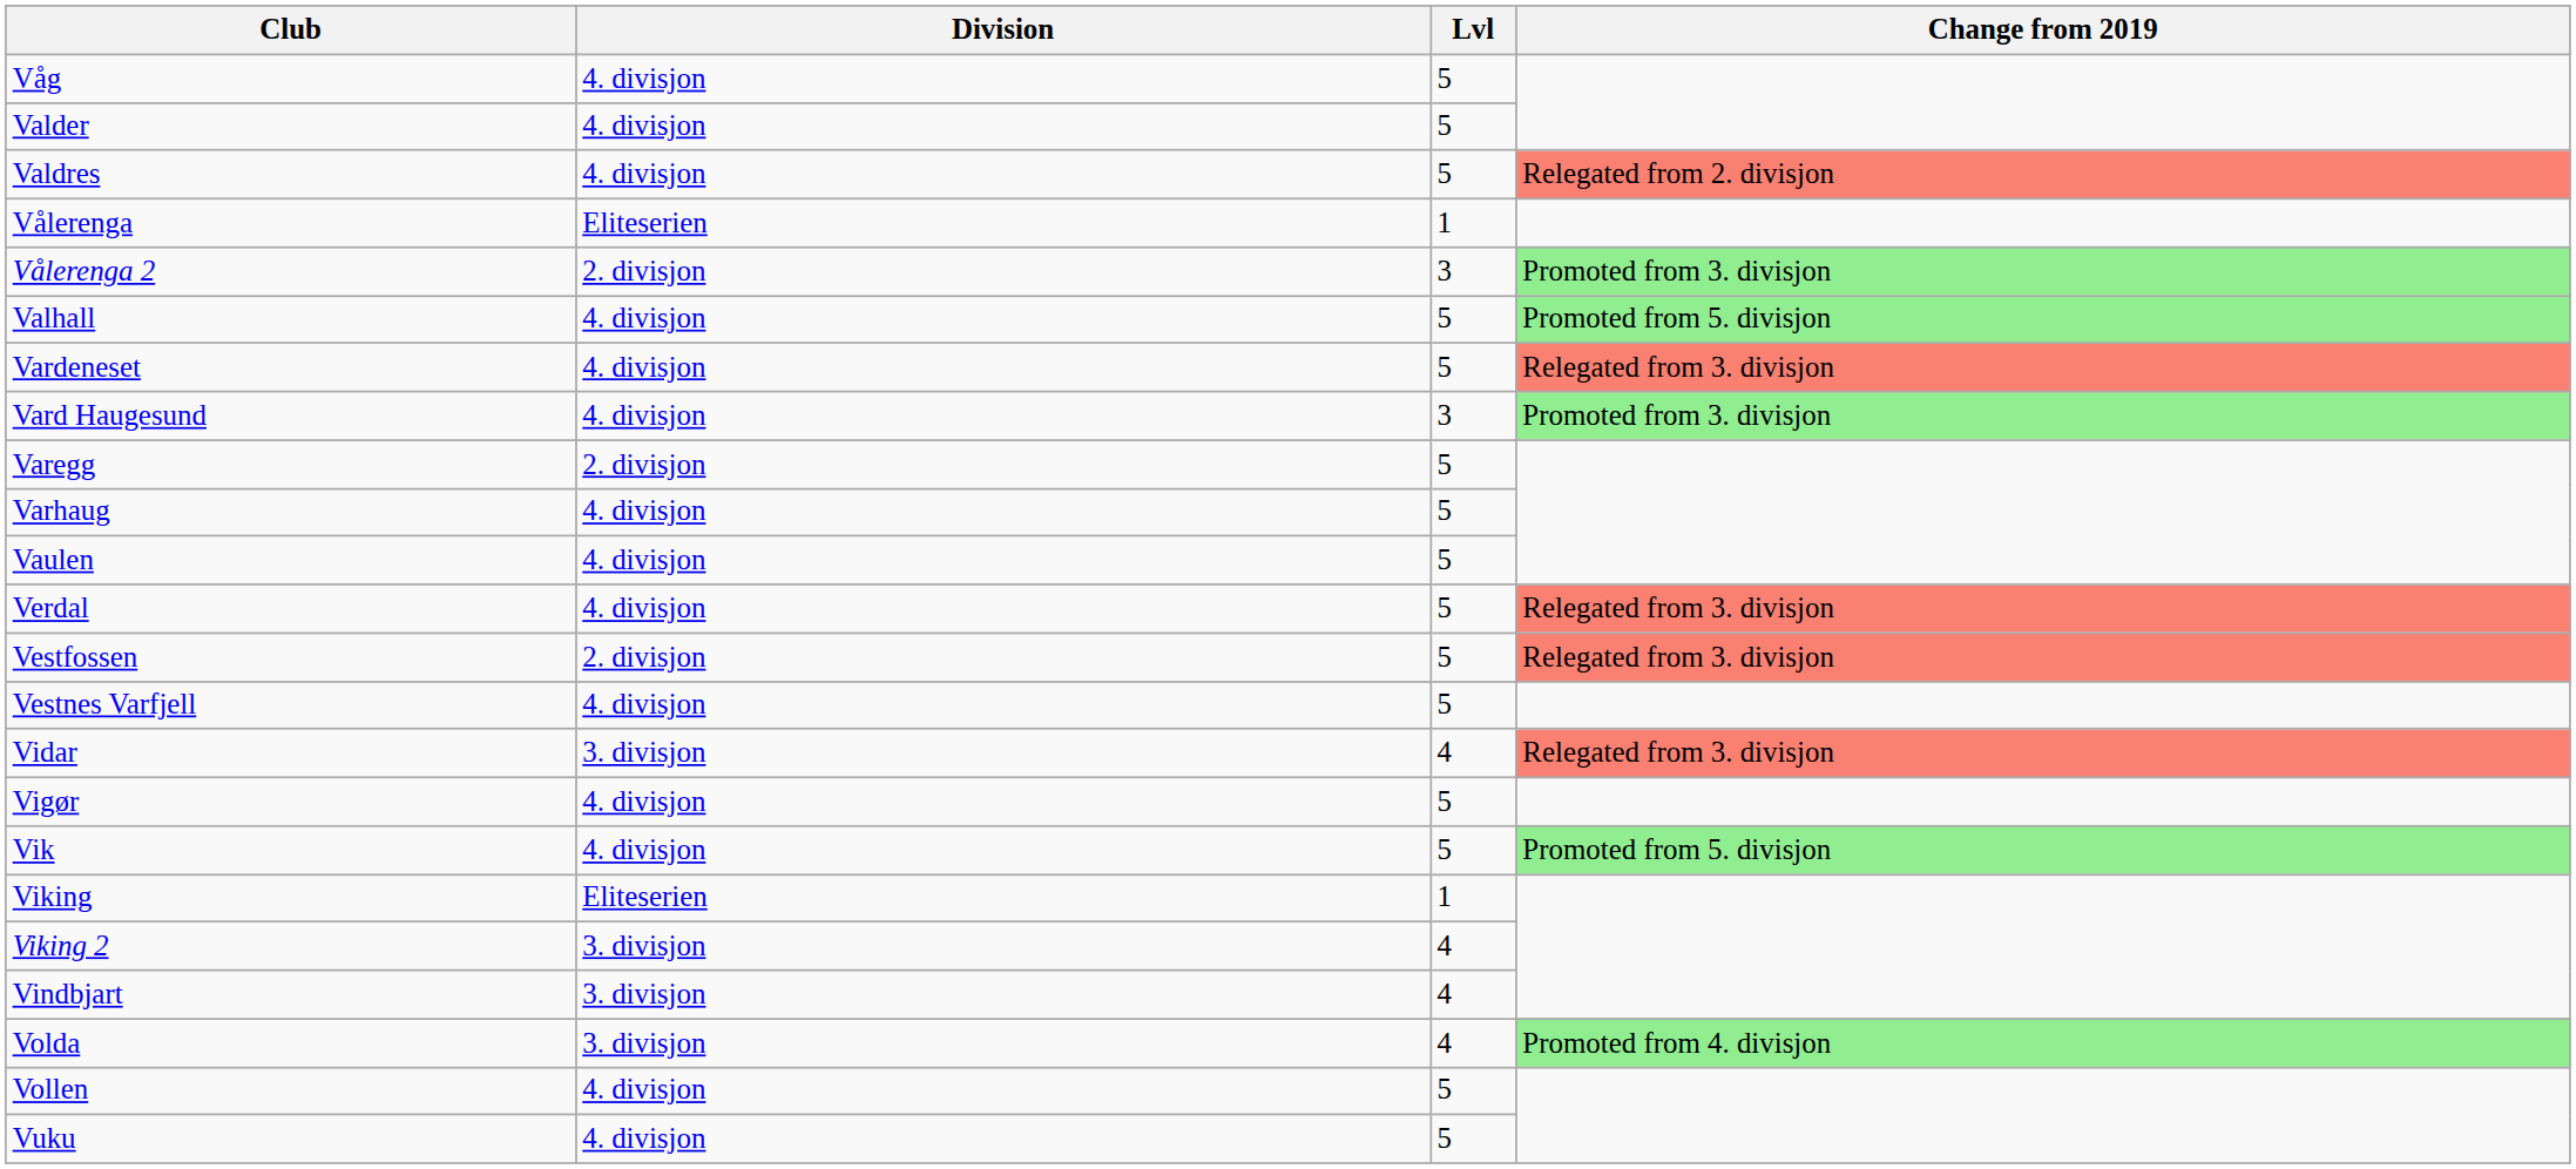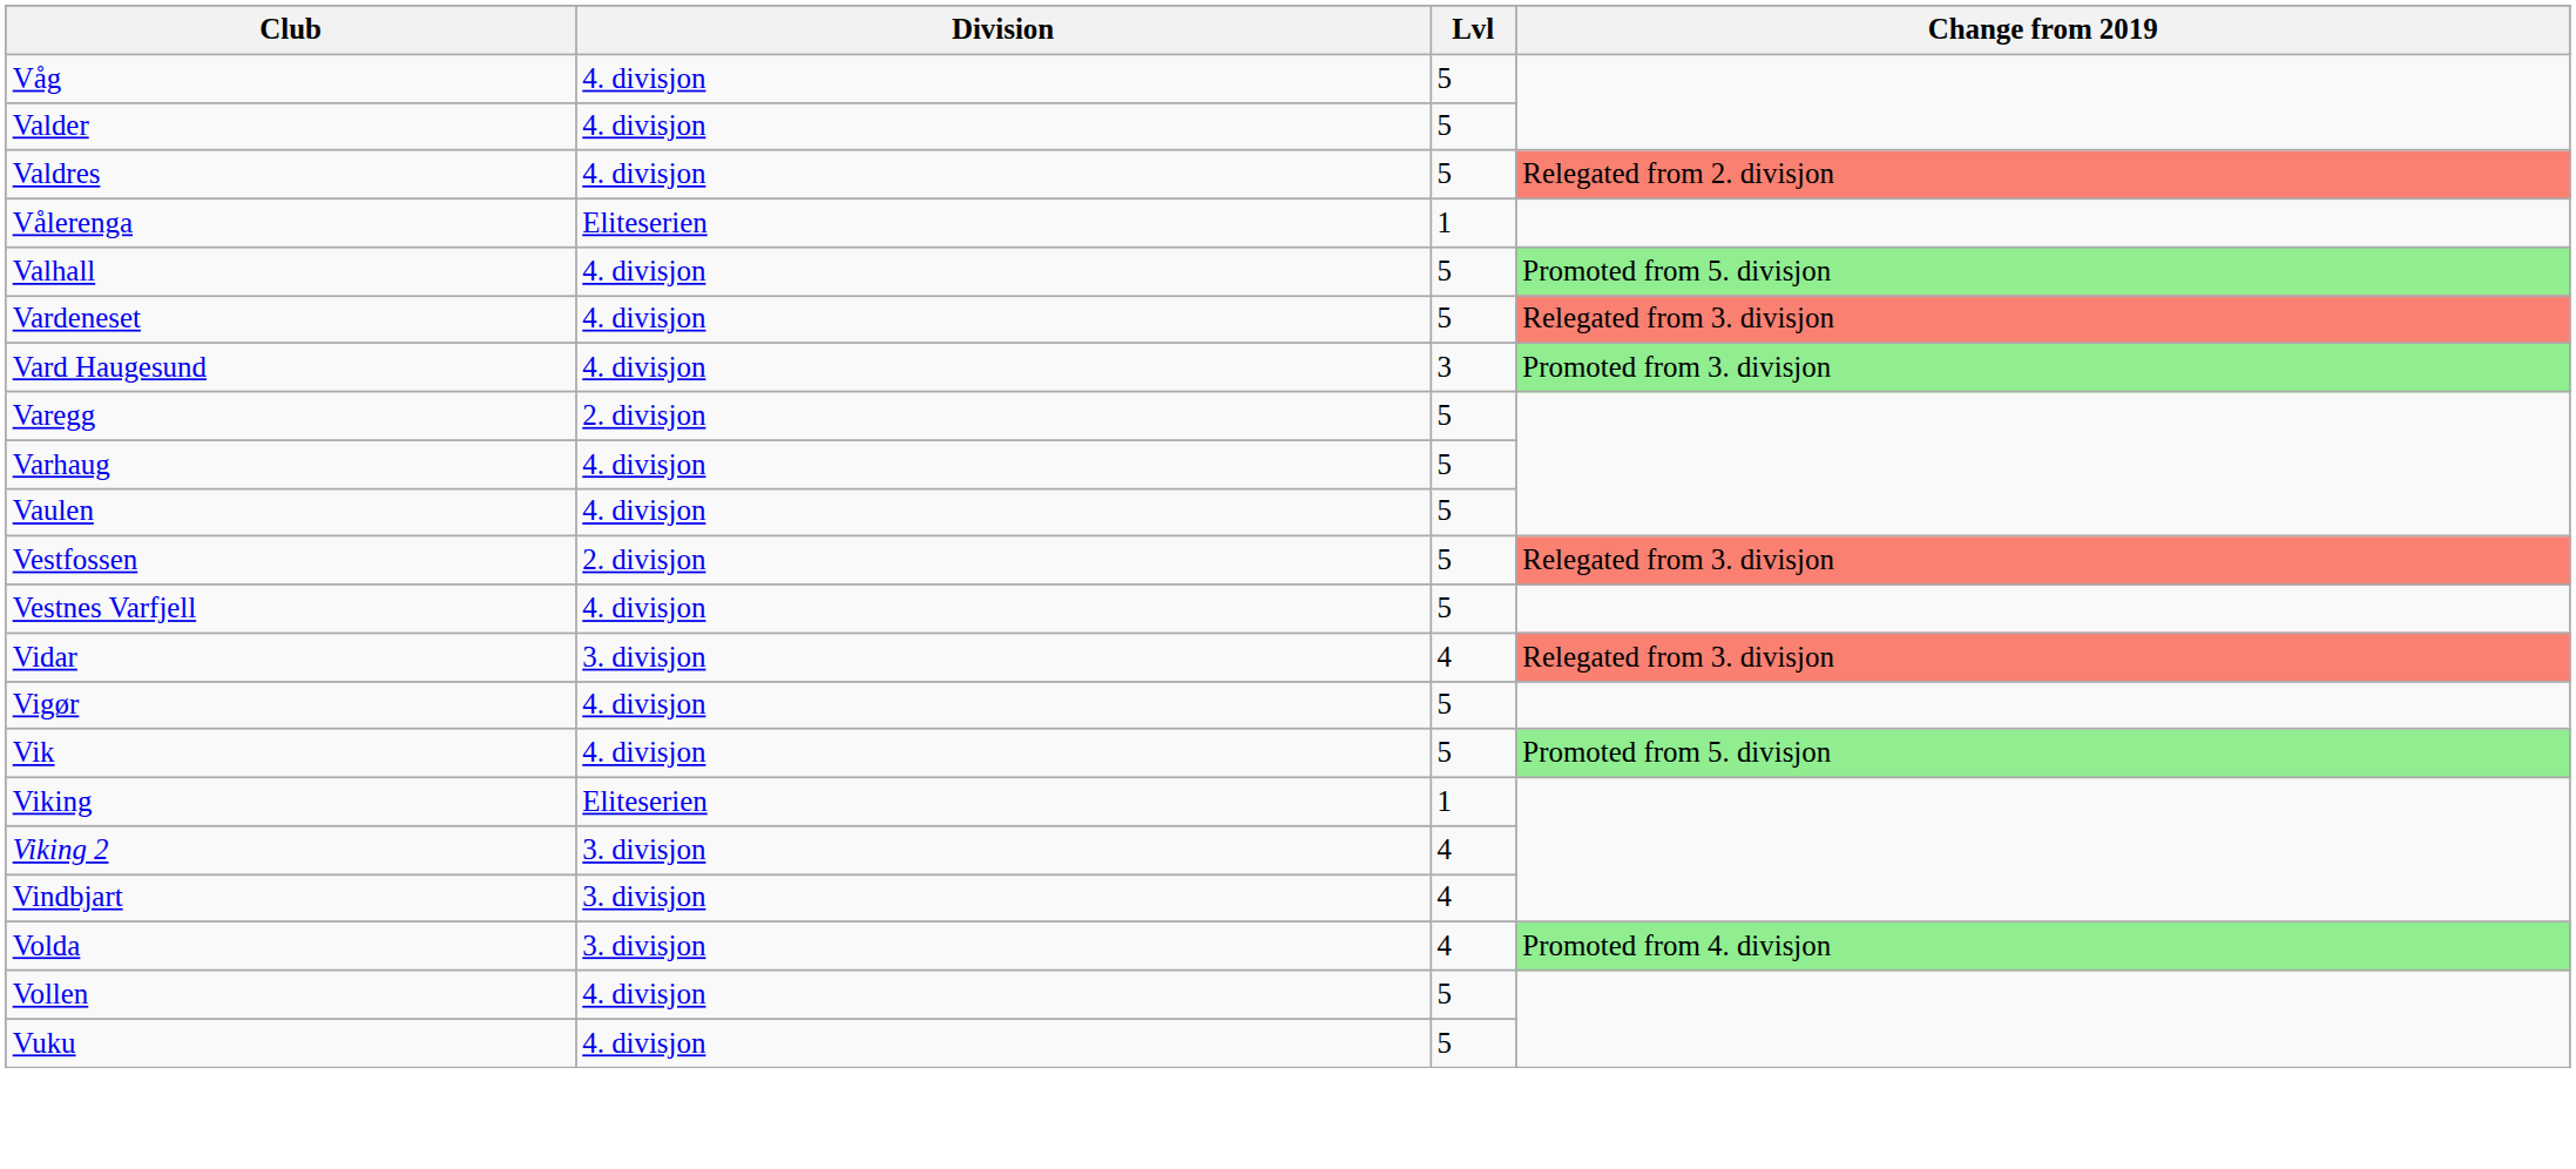 <table class="wikitable sortable" width=100% style="font-size:90%">
 <tr>
 <th width=20%>Club</th>
 <th width=30%>Division</th>
 <th width=3%>Lvl</th>
 <th width=37%>Change from 2019</th>
 </tr>
 <tr>
 <td><a href='#'>Våg</a></td>
 <td><a href='#'>4. divisjon</a></td>
 <td>5</td>
 </tr>
 <tr>
 <td><a href='#'>Valder</a></td>
 <td><a href='#'>4. divisjon</a></td>
 <td>5</td>
 </tr>
 <tr>
 <td><a href='#'>Valdres</a></td>
 <td><a href='#'>4. divisjon</a></td>
 <td>5</td>
 <td style="background:salmon">Relegated from 2. divisjon</td>
 </tr>
 <tr>
 <td><a href='#'>Vålerenga</a></td>
 <td><a href='#'>Eliteserien</a></td>
 <td>1</td>
-</tr>
-<tr>
-<td><em><a href='#'>Vålerenga 2</a></em></td>
-<td><a href='#'>2. divisjon</a></td>
-<td>3</td>
-<td style="background:lightgreen">Promoted from 3. divisjon</td>
 </tr>
 <tr>
 <td><a href='#'>Valhall</a></td>
 <td><a href='#'>4. divisjon</a></td>
 <td>5</td>
 <td style="background:lightgreen">Promoted from 5. divisjon</td>
 </tr>
 <tr>
 <td><a href='#'>Vardeneset</a></td>
 <td><a href='#'>4. divisjon</a></td>
 <td>5</td>
 <td style="background:salmon">Relegated from 3. divisjon</td>
 </tr>
 <tr>
 <td><a href='#'>Vard Haugesund</a></td>
 <td><a href='#'>4. divisjon</a></td>
 <td>3</td>
 <td style="background:lightgreen">Promoted from 3. divisjon</td>
 </tr>
 <tr>
 <td><a href='#'>Varegg</a></td>
 <td><a href='#'>2. divisjon</a></td>
 <td>5</td>
 </tr>
 <tr>
 <td><a href='#'>Varhaug</a></td>
 <td><a href='#'>4. divisjon</a></td>
 <td>5</td>
 </tr>
 <tr>
 <td><a href='#'>Vaulen</a></td>
 <td><a href='#'>4. divisjon</a></td>
 <td>5</td>
-</tr>
-<tr>
-<td><a href='#'>Verdal</a></td>
-<td><a href='#'>4. divisjon</a></td>
-<td>5</td>
-<td style="background:salmon">Relegated from 3. divisjon</td>
 </tr>
 <tr>
 <td><a href='#'>Vestfossen</a></td>
 <td><a href='#'>2. divisjon</a></td>
 <td>5</td>
 <td style="background:salmon">Relegated from 3. divisjon</td>
 </tr>
 <tr>
 <td><a href='#'>Vestnes Varfjell</a></td>
 <td><a href='#'>4. divisjon</a></td>
 <td>5</td>
 </tr>
 <tr>
 <td><a href='#'>Vidar</a></td>
 <td><a href='#'>3. divisjon</a></td>
 <td>4</td>
 <td style="background:salmon">Relegated from 3. divisjon</td>
 </tr>
 <tr>
 <td><a href='#'>Vigør</a></td>
 <td><a href='#'>4. divisjon</a></td>
 <td>5</td>
 </tr>
 <tr>
 <td><a href='#'>Vik</a></td>
 <td><a href='#'>4. divisjon</a></td>
 <td>5</td>
 <td style="background:lightgreen">Promoted from 5. divisjon</td>
 </tr>
 <tr>
 <td><a href='#'>Viking</a></td>
 <td><a href='#'>Eliteserien</a></td>
 <td>1</td>
 </tr>
 <tr>
 <td><em><a href='#'>Viking 2</a></em></td>
 <td><a href='#'>3. divisjon</a></td>
 <td>4</td>
 </tr>
 <tr>
 <td><a href='#'>Vindbjart</a></td>
 <td><a href='#'>3. divisjon</a></td>
 <td>4</td>
 </tr>
 <tr>
 <td><a href='#'>Volda</a></td>
 <td><a href='#'>3. divisjon</a></td>
 <td>4</td>
 <td style="background:lightgreen">Promoted from 4. divisjon</td>
 </tr>
 <tr>
 <td><a href='#'>Vollen</a></td>
 <td><a href='#'>4. divisjon</a></td>
 <td>5</td>
 </tr>
 <tr>
 <td><a href='#'>Vuku</a></td>
 <td><a href='#'>4. divisjon</a></td>
 <td>5</td>
 </tr>
 </table>
